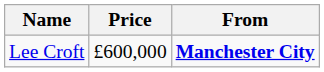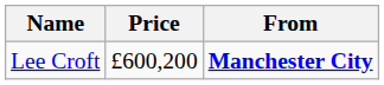 <table class="wikitable">
 <tr>
 <th>Name</th>
 <th>Price</th>
 <th>From</th>
 </tr>
 <tr>
 <td><a href='#'>Lee Croft</a></td>
-<td>£600,000</td>
+<td>£600,200</td>
 <td><strong><a href='#'>Manchester City</a></strong></td>
 </tr>
 </table>
